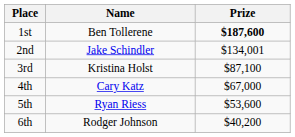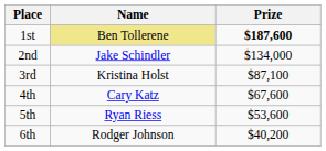 <table class="wikitable">
 <tr>
 <th width="50">Place</th>
 <th width="200">Name</th>
 <th width="125">Prize</th>
 </tr>
 <tr>
 <td align = "center">1st</td>
-<td align = "center">Ben Tollerene</td>
+<td align = "center" style="background: khaki;">Ben Tollerene</td>
 <td align = "center"><strong>$187,600</strong></td>
 </tr>
 <tr>
 <td align = "center">2nd</td>
 <td align = "center"><a href='#'>Jake Schindler</a></td>
-<td align = "center">$134,001</td>
+<td align = "center">$134,000</td>
 </tr>
 <tr>
 <td align = "center">3rd</td>
 <td align = "center">Kristina Holst</td>
 <td align = "center">$87,100</td>
 </tr>
 <tr>
 <td align = "center">4th</td>
 <td align = "center"><a href='#'>Cary Katz</a></td>
-<td align = "center">$67,000</td>
+<td align = "center">$67,600</td>
 </tr>
 <tr>
 <td align = "center">5th</td>
 <td align = "center"><a href='#'>Ryan Riess</a></td>
 <td align = "center">$53,600</td>
 </tr>
 <tr>
 <td align = "center">6th</td>
 <td align = "center">Rodger Johnson</td>
 <td align = "center">$40,200</td>
 </tr>
 </table>
